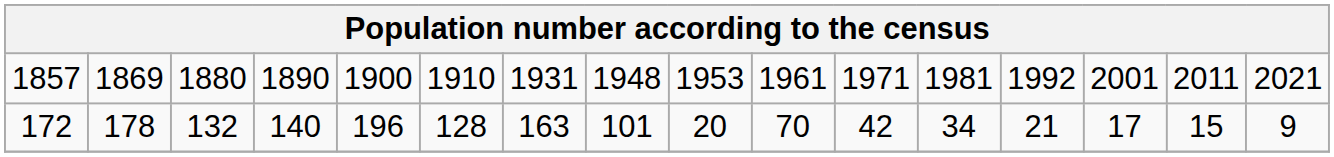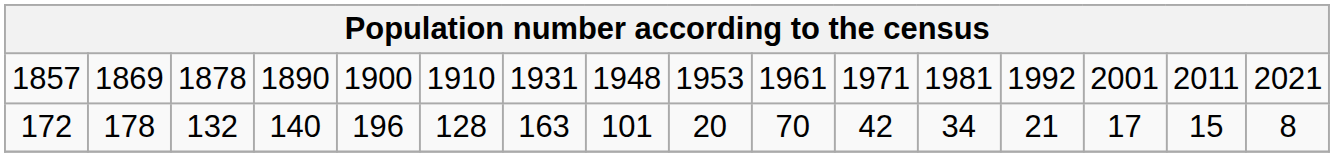 <table class="wikitable" style="margin: 0.5em auto; text-align: center;">
 <tr>
 <th colspan="17">Population number according to the census</th>
 </tr>
 <tr>
 <td>1857</td>
 <td>1869</td>
-<td>1880</td>
+<td>1878</td>
 <td>1890</td>
 <td>1900</td>
 <td>1910</td>
 <td>1931</td>
 <td>1948</td>
 <td>1953</td>
 <td>1961</td>
 <td>1971</td>
 <td>1981</td>
 <td>1992</td>
 <td>2001</td>
 <td>2011</td>
 <td>2021</td>
 </tr>
 <tr>
 <td>172</td>
 <td>178</td>
 <td>132</td>
 <td>140</td>
 <td>196</td>
 <td>128</td>
 <td>163</td>
 <td>101</td>
 <td>20</td>
 <td>70</td>
 <td>42</td>
 <td>34</td>
 <td>21</td>
 <td>17</td>
 <td>15</td>
-<td>9</td>
+<td>8</td>
 </tr>
 <tr>
 </tr>
 </table>
